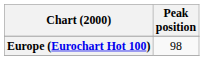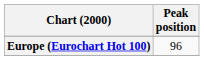 <table class="wikitable sortable plainrowheaders" style="text-align:center">
 <tr>
 <th scope="col">Chart (2000)</th>
 <th scope="col">Peak<br>position</th>
 </tr>
 <tr>
 </tr>
 <tr>
 <th scope="row">Europe (<a href='#'>Eurochart Hot 100</a>)</th>
-<td align="center">98</td>
+<td align="center">96</td>
 </tr>
 <tr>
 </tr>
 <tr>
 </tr>
 <tr>
 </tr>
 <tr>
 </tr>
 <tr>
 </tr>
 </table>
